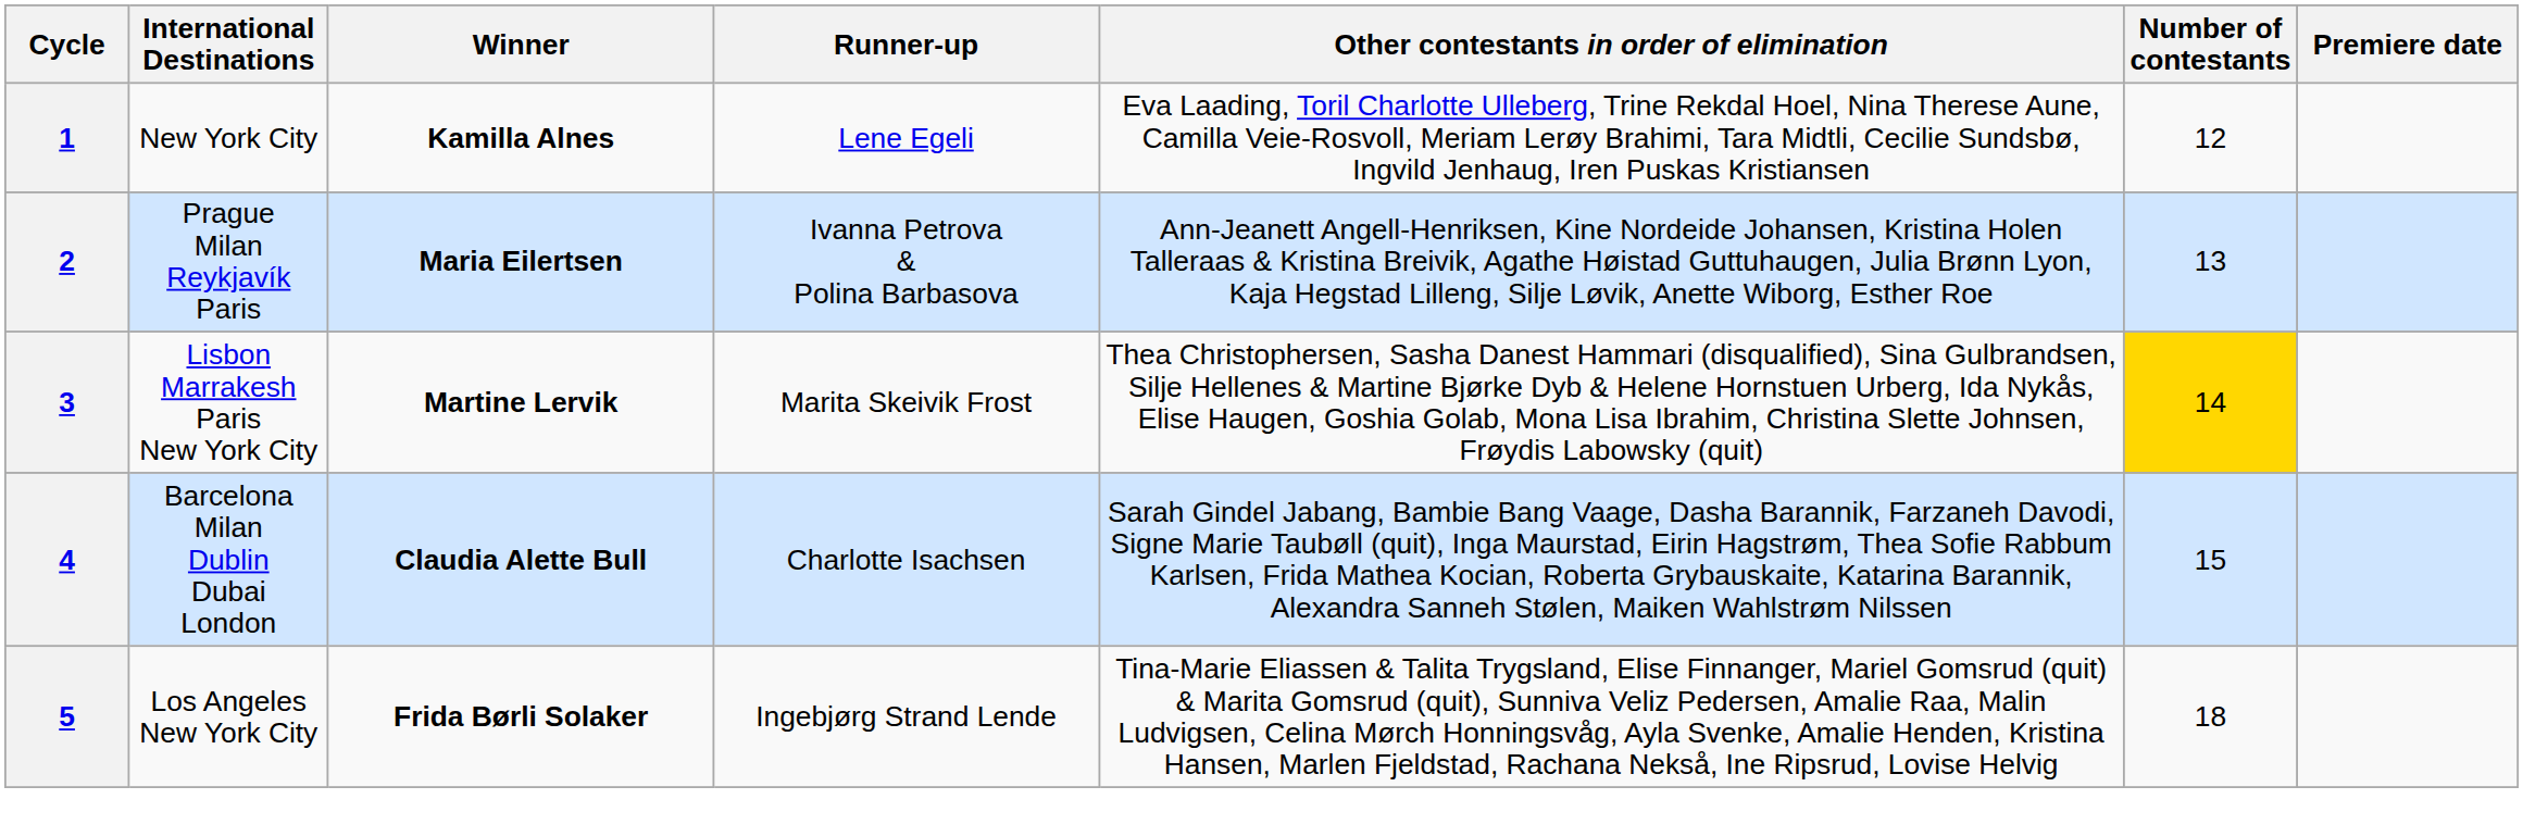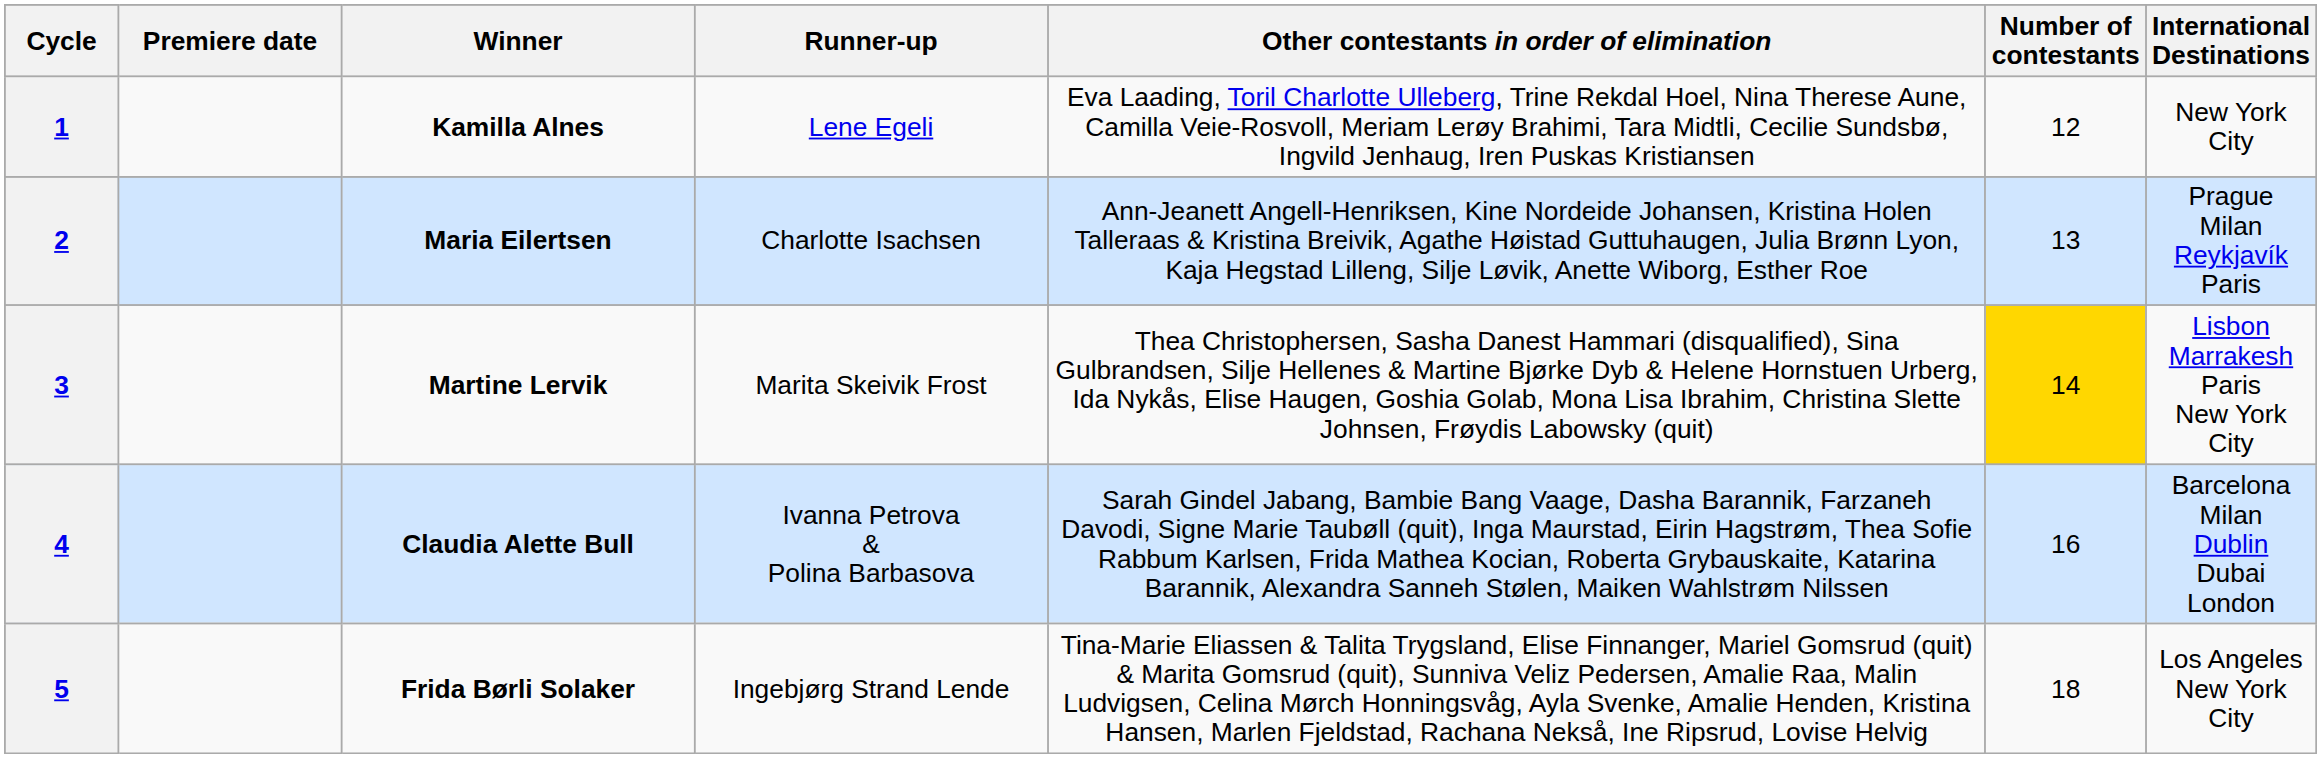 <table class="wikitable" style="font-size:90%; width:100%; text-align: center;">
 <tr>
 <th style="width:5%;">Cycle</th>
-<th style="width:8%;">International Destinations</th>
+<th style="width:10%;">Premiere date</th>
 <th width=16%>Winner</th>
 <th width=16%>Runner-up</th>
 <th style="width:43%;">Other contestants <em>in order of elimination</em></th>
 <th style="width:3%;">Number of contestants</th>
-<th style="width:10%;">Premiere date</th>
+<th style="width:8%;">International Destinations</th>
 </tr>
 <tr>
 <th><a href='#'>1</a></th>
-<td>New York City</td>
+<td></td>
 <td><strong>Kamilla Alnes</strong></td>
 <td><a href='#'>Lene Egeli</a></td>
 <td>Eva Laading, <a href='#'>Toril Charlotte Ulleberg</a>, Trine Rekdal Hoel, Nina Therese Aune, Camilla Veie-Rosvoll, Meriam Lerøy Brahimi, Tara Midtli, Cecilie Sundsbø, Ingvild Jenhaug, Iren Puskas Kristiansen</td>
 <td>12</td>
-<td></td>
+<td>New York City</td>
 </tr>
 <tr style="background: #D0E6FF;">
 <th><a href='#'>2</a></th>
-<td>Prague<br>Milan<br><a href='#'>Reykjavík</a><br>Paris</td>
+<td></td>
 <td><strong>Maria Eilertsen</strong></td>
-<td>Ivanna Petrova<br>&<br> Polina Barbasova</td>
+<td>Charlotte Isachsen</td>
 <td>Ann-Jeanett Angell-Henriksen, Kine Nordeide Johansen, Kristina Holen Talleraas & Kristina Breivik, Agathe Høistad Guttuhaugen, Julia Brønn Lyon, Kaja Hegstad Lilleng, Silje Løvik, Anette Wiborg, Esther Roe</td>
 <td>13</td>
-<td></td>
+<td>Prague<br>Milan<br><a href='#'>Reykjavík</a><br>Paris</td>
 </tr>
 <tr>
 <th><a href='#'>3</a></th>
-<td><a href='#'>Lisbon</a><br><a href='#'>Marrakesh</a><br>Paris<br>New York City</td>
+<td></td>
 <td><strong>Martine Lervik</strong></td>
 <td>Marita Skeivik Frost</td>
 <td>Thea Christophersen, Sasha Danest Hammari (disqualified), Sina Gulbrandsen, Silje Hellenes & Martine Bjørke Dyb & Helene Hornstuen Urberg, Ida Nykås, Elise Haugen, Goshia Golab, Mona Lisa Ibrahim, Christina Slette Johnsen, Frøydis Labowsky (quit)</td>
 <td style="background: gold;">14</td>
-<td></td>
+<td><a href='#'>Lisbon</a><br><a href='#'>Marrakesh</a><br>Paris<br>New York City</td>
 </tr>
 <tr style="background: #D0E6FF;">
 <th><a href='#'>4</a></th>
+<td></td>
+<td><strong>Claudia Alette Bull</strong></td>
+<td>Ivanna Petrova<br>&<br> Polina Barbasova</td>
+<td>Sarah Gindel Jabang, Bambie Bang Vaage, Dasha Barannik, Farzaneh Davodi, Signe Marie Taubøll (quit), Inga Maurstad, Eirin Hagstrøm, Thea Sofie Rabbum Karlsen, Frida Mathea Kocian, Roberta Grybauskaite, Katarina Barannik, Alexandra Sanneh Stølen, Maiken Wahlstrøm Nilssen</td>
+<td>16</td>
 <td>Barcelona<br>Milan<br><a href='#'>Dublin</a><br>Dubai<br>London</td>
-<td><strong>Claudia Alette Bull</strong></td>
-<td>Charlotte Isachsen</td>
-<td>Sarah Gindel Jabang, Bambie Bang Vaage, Dasha Barannik, Farzaneh Davodi, Signe Marie Taubøll (quit), Inga Maurstad, Eirin Hagstrøm, Thea Sofie Rabbum Karlsen, Frida Mathea Kocian, Roberta Grybauskaite, Katarina Barannik, Alexandra Sanneh Stølen, Maiken Wahlstrøm Nilssen</td>
-<td>15</td>
-<td></td>
 </tr>
 <tr>
 <th><a href='#'>5</a></th>
-<td>Los Angeles<br>New York City</td>
+<td></td>
 <td><strong>Frida Børli Solaker</strong></td>
 <td>Ingebjørg Strand Lende</td>
 <td>Tina-Marie Eliassen & Talita Trygsland, Elise Finnanger, Mariel Gomsrud (quit) & Marita Gomsrud (quit), Sunniva Veliz Pedersen, Amalie Raa, Malin Ludvigsen, Celina Mørch Honningsvåg, Ayla Svenke, Amalie Henden, Kristina Hansen, Marlen Fjeldstad, Rachana Nekså, Ine Ripsrud, Lovise Helvig</td>
 <td>18</td>
-<td></td>
+<td>Los Angeles<br>New York City</td>
 </tr>
 </table>
